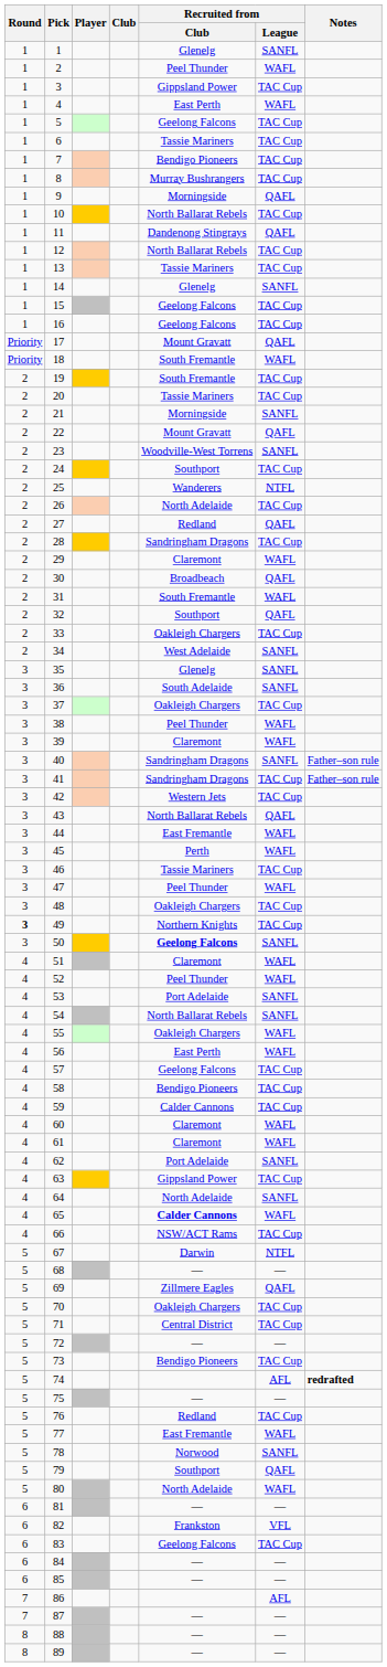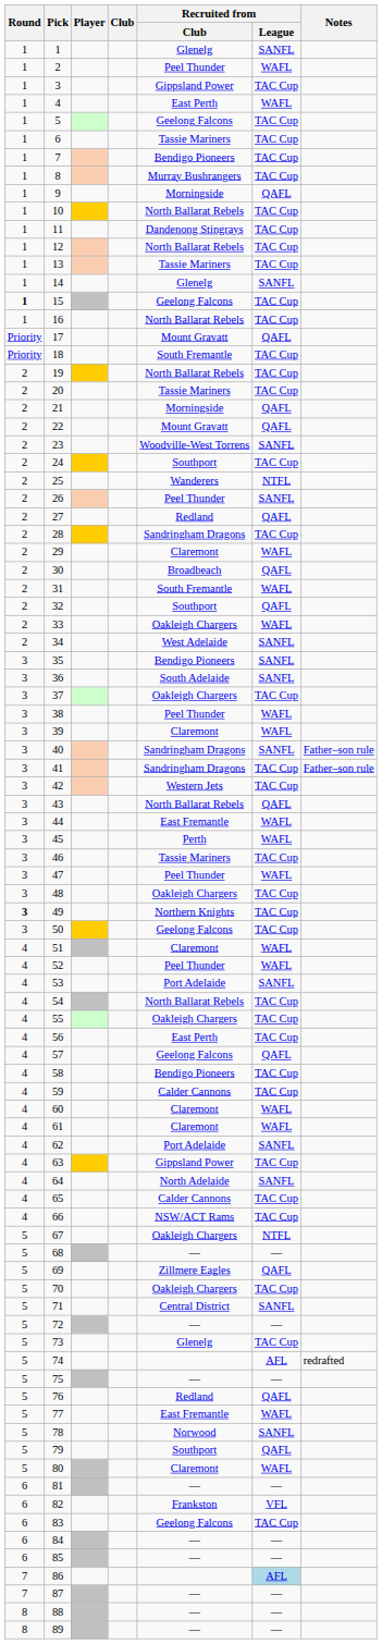 <table class="wikitable sortable plainrowheaders" style="text-align:center;">
 <tr>
 <th rowspan="2">Round</th>
 <th rowspan="2">Pick</th>
 <th rowspan="2">Player</th>
 <th rowspan="2">Club</th>
 <th colspan="2">Recruited from</th>
 <th class="unsortable" rowspan="2">Notes</th>
 </tr>
 <tr>
 <th>Club</th>
 <th>League</th>
 </tr>
 <tr>
 <td>1</td>
 <td>1</td>
 <td></td>
 <td></td>
 <td><a href='#'>Glenelg</a></td>
 <td><a href='#'>SANFL</a></td>
 <td align="left"></td>
 </tr>
 <tr>
 <td>1</td>
 <td>2</td>
 <td></td>
 <td></td>
 <td><a href='#'>Peel Thunder</a></td>
 <td><a href='#'>WAFL</a></td>
 <td align="left"></td>
 </tr>
 <tr>
 <td>1</td>
 <td>3</td>
 <td></td>
 <td></td>
 <td><a href='#'>Gippsland Power</a></td>
 <td><a href='#'>TAC Cup</a></td>
 <td align="left"></td>
 </tr>
 <tr>
 <td>1</td>
 <td>4</td>
 <td></td>
 <td></td>
 <td><a href='#'>East Perth</a></td>
 <td><a href='#'>WAFL</a></td>
 <td align="left"></td>
 </tr>
 <tr>
 <td>1</td>
 <td>5</td>
 <td bgcolor="#CCFFCC"></td>
 <td></td>
 <td><a href='#'>Geelong Falcons</a></td>
 <td><a href='#'>TAC Cup</a></td>
 <td align="left"></td>
 </tr>
 <tr>
 <td>1</td>
 <td>6</td>
 <td></td>
 <td></td>
 <td><a href='#'>Tassie Mariners</a></td>
 <td><a href='#'>TAC Cup</a></td>
 <td align="left"></td>
 </tr>
 <tr>
 <td>1</td>
 <td>7</td>
 <td bgcolor="#FBCEB1"></td>
 <td></td>
 <td><a href='#'>Bendigo Pioneers</a></td>
 <td><a href='#'>TAC Cup</a></td>
 <td align="left"></td>
 </tr>
 <tr>
 <td>1</td>
 <td>8</td>
 <td bgcolor="#FBCEB1"></td>
 <td></td>
 <td><a href='#'>Murray Bushrangers</a></td>
 <td><a href='#'>TAC Cup</a></td>
 <td align="left"></td>
 </tr>
 <tr>
 <td>1</td>
 <td>9</td>
 <td></td>
 <td></td>
 <td><a href='#'>Morningside</a></td>
 <td><a href='#'>QAFL</a></td>
 <td align="left"></td>
 </tr>
 <tr>
 <td>1</td>
 <td>10</td>
 <td bgcolor="#FFCC00"></td>
 <td></td>
 <td><a href='#'>North Ballarat Rebels</a></td>
 <td><a href='#'>TAC Cup</a></td>
 <td align="left"></td>
 </tr>
 <tr>
 <td>1</td>
 <td>11</td>
 <td></td>
 <td></td>
 <td><a href='#'>Dandenong Stingrays</a></td>
-<td><a href='#'>QAFL</a></td>
+<td><a href='#'>TAC Cup</a></td>
 <td align="left"></td>
 </tr>
 <tr>
 <td>1</td>
 <td>12</td>
 <td bgcolor="#FBCEB1"></td>
 <td></td>
 <td><a href='#'>North Ballarat Rebels</a></td>
 <td><a href='#'>TAC Cup</a></td>
 <td align="left"></td>
 </tr>
 <tr>
 <td>1</td>
 <td>13</td>
 <td bgcolor="#FBCEB1"></td>
 <td></td>
 <td><a href='#'>Tassie Mariners</a></td>
 <td><a href='#'>TAC Cup</a></td>
 <td align="left"></td>
 </tr>
 <tr>
 <td>1</td>
 <td>14</td>
 <td></td>
 <td></td>
 <td><a href='#'>Glenelg</a></td>
 <td><a href='#'>SANFL</a></td>
 <td align="left"></td>
 </tr>
 <tr>
-<td>1</td>
+<td><strong>1</strong></td>
 <td>15</td>
 <td bgcolor="#C0C0C0"></td>
 <td></td>
 <td><a href='#'>Geelong Falcons</a></td>
 <td><a href='#'>TAC Cup</a></td>
 <td align="left"></td>
 </tr>
 <tr>
 <td>1</td>
 <td>16</td>
 <td></td>
 <td></td>
-<td><a href='#'>Geelong Falcons</a></td>
+<td><a href='#'>North Ballarat Rebels</a></td>
 <td><a href='#'>TAC Cup</a></td>
 <td align="left"></td>
 </tr>
 <tr>
 <td><a href='#'>Priority</a></td>
 <td>17</td>
 <td></td>
 <td></td>
 <td><a href='#'>Mount Gravatt</a></td>
 <td><a href='#'>QAFL</a></td>
 <td align="left"></td>
 </tr>
 <tr>
 <td><a href='#'>Priority</a></td>
 <td>18</td>
 <td></td>
 <td></td>
 <td><a href='#'>South Fremantle</a></td>
-<td><a href='#'>WAFL</a></td>
+<td><a href='#'>TAC Cup</a></td>
 <td align="left"></td>
 </tr>
 <tr>
 <td>2</td>
 <td>19</td>
 <td bgcolor="#FFCC00"></td>
 <td></td>
-<td><a href='#'>South Fremantle</a></td>
+<td><a href='#'>North Ballarat Rebels</a></td>
 <td><a href='#'>TAC Cup</a></td>
 <td align="left"></td>
 </tr>
 <tr>
 <td>2</td>
 <td>20</td>
 <td></td>
 <td></td>
 <td><a href='#'>Tassie Mariners</a></td>
 <td><a href='#'>TAC Cup</a></td>
 <td align="left"></td>
 </tr>
 <tr>
 <td>2</td>
 <td>21</td>
 <td></td>
 <td></td>
 <td><a href='#'>Morningside</a></td>
-<td><a href='#'>SANFL</a></td>
+<td><a href='#'>QAFL</a></td>
 <td align="left"></td>
 </tr>
 <tr>
 <td>2</td>
 <td>22</td>
 <td></td>
 <td></td>
 <td><a href='#'>Mount Gravatt</a></td>
 <td><a href='#'>QAFL</a></td>
 <td align="left"></td>
 </tr>
 <tr>
 <td>2</td>
 <td>23</td>
 <td></td>
 <td></td>
 <td><a href='#'>Woodville-West Torrens</a></td>
 <td><a href='#'>SANFL</a></td>
 <td align="left"></td>
 </tr>
 <tr>
 <td>2</td>
 <td>24</td>
 <td bgcolor="#FFCC00"></td>
 <td></td>
 <td><a href='#'>Southport</a></td>
 <td><a href='#'>TAC Cup</a></td>
 <td align="left"></td>
 </tr>
 <tr>
 <td>2</td>
 <td>25</td>
 <td></td>
 <td></td>
 <td><a href='#'>Wanderers</a></td>
 <td><a href='#'>NTFL</a></td>
 <td align="left"></td>
 </tr>
 <tr>
 <td>2</td>
 <td>26</td>
 <td bgcolor="#FBCEB1"></td>
 <td></td>
-<td><a href='#'>North Adelaide</a></td>
-<td><a href='#'>TAC Cup</a></td>
+<td><a href='#'>Peel Thunder</a></td>
+<td><a href='#'>SANFL</a></td>
 <td align="left"></td>
 </tr>
 <tr>
 <td>2</td>
 <td>27</td>
 <td></td>
 <td></td>
 <td><a href='#'>Redland</a></td>
 <td><a href='#'>QAFL</a></td>
 <td align="left"></td>
 </tr>
 <tr>
 <td>2</td>
 <td>28</td>
 <td bgcolor="#FFCC00"></td>
 <td></td>
 <td><a href='#'>Sandringham Dragons</a></td>
 <td><a href='#'>TAC Cup</a></td>
 <td align="left"></td>
 </tr>
 <tr>
 <td>2</td>
 <td>29</td>
 <td></td>
 <td></td>
 <td><a href='#'>Claremont</a></td>
 <td><a href='#'>WAFL</a></td>
 <td align="left"></td>
 </tr>
 <tr>
 <td>2</td>
 <td>30</td>
 <td></td>
 <td></td>
 <td><a href='#'>Broadbeach</a></td>
 <td><a href='#'>QAFL</a></td>
 <td align="left"></td>
 </tr>
 <tr>
 <td>2</td>
 <td>31</td>
 <td></td>
 <td></td>
 <td><a href='#'>South Fremantle</a></td>
 <td><a href='#'>WAFL</a></td>
 <td align="left"></td>
 </tr>
 <tr>
 <td>2</td>
 <td>32</td>
 <td></td>
 <td></td>
 <td><a href='#'>Southport</a></td>
 <td><a href='#'>QAFL</a></td>
 <td align="left"></td>
 </tr>
 <tr>
 <td>2</td>
 <td>33</td>
 <td></td>
 <td></td>
 <td><a href='#'>Oakleigh Chargers</a></td>
-<td><a href='#'>TAC Cup</a></td>
+<td><a href='#'>WAFL</a></td>
 <td align="left"></td>
 </tr>
 <tr>
 <td>2</td>
 <td>34</td>
 <td></td>
 <td></td>
 <td><a href='#'>West Adelaide</a></td>
 <td><a href='#'>SANFL</a></td>
 <td align="left"></td>
 </tr>
 <tr>
 <td>3</td>
 <td>35</td>
 <td></td>
 <td></td>
-<td><a href='#'>Glenelg</a></td>
+<td><a href='#'>Bendigo Pioneers</a></td>
 <td><a href='#'>SANFL</a></td>
 <td align="left"></td>
 </tr>
 <tr>
 <td>3</td>
 <td>36</td>
 <td></td>
 <td></td>
 <td><a href='#'>South Adelaide</a></td>
 <td><a href='#'>SANFL</a></td>
 <td align="left"></td>
 </tr>
 <tr>
 <td>3</td>
 <td>37</td>
 <td bgcolor="#CCFFCC"></td>
 <td></td>
 <td><a href='#'>Oakleigh Chargers</a></td>
 <td><a href='#'>TAC Cup</a></td>
 <td align="left"></td>
 </tr>
 <tr>
 <td>3</td>
 <td>38</td>
 <td></td>
 <td></td>
 <td><a href='#'>Peel Thunder</a></td>
 <td><a href='#'>WAFL</a></td>
 <td align="left"></td>
 </tr>
 <tr>
 <td>3</td>
 <td>39</td>
 <td></td>
 <td></td>
 <td><a href='#'>Claremont</a></td>
 <td><a href='#'>WAFL</a></td>
 <td align="left"></td>
 </tr>
 <tr>
 <td>3</td>
 <td>40</td>
 <td bgcolor="#FBCEB1"></td>
 <td></td>
 <td><a href='#'>Sandringham Dragons</a></td>
 <td><a href='#'>SANFL</a></td>
 <td align="left"><a href='#'>Father–son rule</a></td>
 </tr>
 <tr>
 <td>3</td>
 <td>41</td>
 <td bgcolor="#FBCEB1"></td>
 <td></td>
 <td><a href='#'>Sandringham Dragons</a></td>
 <td><a href='#'>TAC Cup</a></td>
 <td align="left"><a href='#'>Father–son rule</a></td>
 </tr>
 <tr>
 <td>3</td>
 <td>42</td>
 <td bgcolor="#FBCEB1"></td>
 <td></td>
 <td><a href='#'>Western Jets</a></td>
 <td><a href='#'>TAC Cup</a></td>
 <td align="left"></td>
 </tr>
 <tr>
 <td>3</td>
 <td>43</td>
 <td></td>
 <td></td>
 <td><a href='#'>North Ballarat Rebels</a></td>
 <td><a href='#'>QAFL</a></td>
 <td align="left"></td>
 </tr>
 <tr>
 <td>3</td>
 <td>44</td>
 <td></td>
 <td></td>
 <td><a href='#'>East Fremantle</a></td>
 <td><a href='#'>WAFL</a></td>
 <td align="left"></td>
 </tr>
 <tr>
 <td>3</td>
 <td>45</td>
 <td></td>
 <td></td>
 <td><a href='#'>Perth</a></td>
 <td><a href='#'>WAFL</a></td>
 <td align="left"></td>
 </tr>
 <tr>
 <td>3</td>
 <td>46</td>
 <td></td>
 <td></td>
 <td><a href='#'>Tassie Mariners</a></td>
 <td><a href='#'>TAC Cup</a></td>
 <td align="left"></td>
 </tr>
 <tr>
 <td>3</td>
 <td>47</td>
 <td></td>
 <td></td>
 <td><a href='#'>Peel Thunder</a></td>
 <td><a href='#'>WAFL</a></td>
 <td align="left"></td>
 </tr>
 <tr>
 <td>3</td>
 <td>48</td>
 <td></td>
 <td></td>
 <td><a href='#'>Oakleigh Chargers</a></td>
 <td><a href='#'>TAC Cup</a></td>
 <td align="left"></td>
 </tr>
 <tr>
 <td><strong>3</strong></td>
 <td>49</td>
 <td></td>
 <td></td>
 <td><a href='#'>Northern Knights</a></td>
 <td><a href='#'>TAC Cup</a></td>
 <td align="left"></td>
 </tr>
 <tr>
 <td>3</td>
 <td>50</td>
 <td bgcolor="#FFCC00"></td>
 <td></td>
-<td><strong><a href='#'>Geelong Falcons</a></strong></td>
-<td><a href='#'>SANFL</a></td>
+<td><a href='#'>Geelong Falcons</a></td>
+<td><a href='#'>TAC Cup</a></td>
 <td align="left"></td>
 </tr>
 <tr>
 <td>4</td>
 <td>51</td>
 <td bgcolor="#C0C0C0"></td>
 <td></td>
 <td><a href='#'>Claremont</a></td>
 <td><a href='#'>WAFL</a></td>
 <td align="left"></td>
 </tr>
 <tr>
 <td>4</td>
 <td>52</td>
 <td></td>
 <td></td>
 <td><a href='#'>Peel Thunder</a></td>
 <td><a href='#'>WAFL</a></td>
 <td align="left"></td>
 </tr>
 <tr>
 <td>4</td>
 <td>53</td>
 <td></td>
 <td></td>
 <td><a href='#'>Port Adelaide</a></td>
 <td><a href='#'>SANFL</a></td>
 <td align="left"></td>
 </tr>
 <tr>
 <td>4</td>
 <td>54</td>
 <td bgcolor="#C0C0C0"></td>
 <td></td>
 <td><a href='#'>North Ballarat Rebels</a></td>
-<td><a href='#'>SANFL</a></td>
+<td><a href='#'>TAC Cup</a></td>
 <td align="left"></td>
 </tr>
 <tr>
 <td>4</td>
 <td>55</td>
 <td bgcolor="#CCFFCC"></td>
 <td></td>
 <td><a href='#'>Oakleigh Chargers</a></td>
-<td><a href='#'>WAFL</a></td>
+<td><a href='#'>TAC Cup</a></td>
 <td align="left"></td>
 </tr>
 <tr>
 <td>4</td>
 <td>56</td>
 <td></td>
 <td></td>
 <td><a href='#'>East Perth</a></td>
-<td><a href='#'>WAFL</a></td>
+<td><a href='#'>TAC Cup</a></td>
 <td align="left"></td>
 </tr>
 <tr>
 <td>4</td>
 <td>57</td>
 <td></td>
 <td></td>
 <td><a href='#'>Geelong Falcons</a></td>
-<td><a href='#'>TAC Cup</a></td>
+<td><a href='#'>QAFL</a></td>
 <td align="left"></td>
 </tr>
 <tr>
 <td>4</td>
 <td>58</td>
 <td></td>
 <td></td>
 <td><a href='#'>Bendigo Pioneers</a></td>
 <td><a href='#'>TAC Cup</a></td>
 <td align="left"></td>
 </tr>
 <tr>
 <td>4</td>
 <td>59</td>
 <td></td>
 <td></td>
 <td><a href='#'>Calder Cannons</a></td>
 <td><a href='#'>TAC Cup</a></td>
 <td align="left"></td>
 </tr>
 <tr>
 <td>4</td>
 <td>60</td>
 <td></td>
 <td></td>
 <td><a href='#'>Claremont</a></td>
 <td><a href='#'>WAFL</a></td>
 <td align="left"></td>
 </tr>
 <tr>
 <td>4</td>
 <td>61</td>
 <td></td>
 <td></td>
 <td><a href='#'>Claremont</a></td>
 <td><a href='#'>WAFL</a></td>
 <td align="left"></td>
 </tr>
 <tr>
 <td>4</td>
 <td>62</td>
 <td></td>
 <td></td>
 <td><a href='#'>Port Adelaide</a></td>
 <td><a href='#'>SANFL</a></td>
 <td align="left"></td>
 </tr>
 <tr>
 <td>4</td>
 <td>63</td>
 <td bgcolor="#FFCC00"></td>
 <td></td>
 <td><a href='#'>Gippsland Power</a></td>
 <td><a href='#'>TAC Cup</a></td>
 <td align="left"></td>
 </tr>
 <tr>
 <td>4</td>
 <td>64</td>
 <td></td>
 <td></td>
 <td><a href='#'>North Adelaide</a></td>
 <td><a href='#'>SANFL</a></td>
 <td align="left"></td>
 </tr>
 <tr>
 <td>4</td>
 <td>65</td>
 <td></td>
 <td></td>
-<td><strong><a href='#'>Calder Cannons</a></strong></td>
-<td><a href='#'>WAFL</a></td>
+<td><a href='#'>Calder Cannons</a></td>
+<td><a href='#'>TAC Cup</a></td>
 <td align="left"></td>
 </tr>
 <tr>
 <td>4</td>
 <td>66</td>
 <td></td>
 <td></td>
 <td><a href='#'>NSW/ACT Rams</a></td>
 <td><a href='#'>TAC Cup</a></td>
 <td align="left"></td>
 </tr>
 <tr>
 <td>5</td>
 <td>67</td>
 <td></td>
 <td></td>
-<td><a href='#'>Darwin</a></td>
+<td><a href='#'>Oakleigh Chargers</a></td>
 <td><a href='#'>NTFL</a></td>
 <td align="left"></td>
 </tr>
 <tr>
 <td>5</td>
 <td>68</td>
 <th scope="row" style="background:silver;"><em></em></th>
 <td></td>
 <td>—</td>
 <td>—</td>
 <td align="left"></td>
 </tr>
 <tr>
 <td>5</td>
 <td>69</td>
 <td></td>
 <td></td>
 <td><a href='#'>Zillmere Eagles</a></td>
 <td><a href='#'>QAFL</a></td>
 <td align="left"></td>
 </tr>
 <tr>
 <td>5</td>
 <td>70</td>
 <td></td>
 <td></td>
 <td><a href='#'>Oakleigh Chargers</a></td>
 <td><a href='#'>TAC Cup</a></td>
 <td align="left"></td>
 </tr>
 <tr>
 <td>5</td>
 <td>71</td>
 <td></td>
 <td></td>
 <td><a href='#'>Central District</a></td>
-<td><a href='#'>TAC Cup</a></td>
+<td><a href='#'>SANFL</a></td>
 <td align="left"></td>
 </tr>
 <tr>
 <td>5</td>
 <td>72</td>
 <th scope="row" style="background:silver;"><em></em></th>
 <td></td>
 <td>—</td>
 <td>—</td>
 <td align="left"></td>
 </tr>
 <tr>
 <td>5</td>
 <td>73</td>
 <td></td>
 <td></td>
-<td><a href='#'>Bendigo Pioneers</a></td>
+<td><a href='#'>Glenelg</a></td>
 <td><a href='#'>TAC Cup</a></td>
 <td align="left"></td>
 </tr>
 <tr>
 <td>5</td>
 <td>74</td>
 <td></td>
 <td></td>
 <td></td>
 <td><a href='#'>AFL</a></td>
-<td align="left"><strong>redrafted</strong></td>
+<td align="left">redrafted</td>
 </tr>
 <tr>
 <td>5</td>
 <td>75</td>
 <th scope="row" style="background:silver;"><em></em></th>
 <td></td>
 <td>—</td>
 <td>—</td>
 <td align="left"></td>
 </tr>
 <tr>
 <td>5</td>
 <td>76</td>
 <td></td>
 <td></td>
 <td><a href='#'>Redland</a></td>
-<td><a href='#'>TAC Cup</a></td>
+<td><a href='#'>QAFL</a></td>
 <td align="left"></td>
 </tr>
 <tr>
 <td>5</td>
 <td>77</td>
 <td></td>
 <td></td>
 <td><a href='#'>East Fremantle</a></td>
 <td><a href='#'>WAFL</a></td>
 <td align="left"></td>
 </tr>
 <tr>
 <td>5</td>
 <td>78</td>
 <td></td>
 <td></td>
 <td><a href='#'>Norwood</a></td>
 <td><a href='#'>SANFL</a></td>
 <td align="left"></td>
 </tr>
 <tr>
 <td>5</td>
 <td>79</td>
 <td></td>
 <td></td>
 <td><a href='#'>Southport</a></td>
 <td><a href='#'>QAFL</a></td>
 <td align="left"></td>
 </tr>
 <tr>
 <td>5</td>
 <td>80</td>
 <td bgcolor="#C0C0C0"></td>
 <td></td>
-<td><a href='#'>North Adelaide</a></td>
+<td><a href='#'>Claremont</a></td>
 <td><a href='#'>WAFL</a></td>
 <td align="left"></td>
 </tr>
 <tr>
 <td>6</td>
 <td>81</td>
 <th scope="row" style="background:silver;"><em></em></th>
 <td></td>
 <td>—</td>
 <td>—</td>
 <td align="left"></td>
 </tr>
 <tr>
 <td>6</td>
 <td>82</td>
 <td></td>
 <td></td>
 <td><a href='#'>Frankston</a></td>
 <td><a href='#'>VFL</a></td>
 <td align="left"></td>
 </tr>
 <tr>
 <td>6</td>
 <td>83</td>
 <td></td>
 <td></td>
 <td><a href='#'>Geelong Falcons</a></td>
 <td><a href='#'>TAC Cup</a></td>
 <td align="left"></td>
 </tr>
 <tr>
 <td>6</td>
 <td>84</td>
 <th scope="row" style="background:silver;"><em></em></th>
 <td></td>
 <td>—</td>
 <td>—</td>
 <td align="left"></td>
 </tr>
 <tr>
 <td>6</td>
 <td>85</td>
 <th scope="row" style="background:silver;"><em></em></th>
 <td></td>
 <td>—</td>
 <td>—</td>
 <td align="left"></td>
 </tr>
 <tr>
 <td>7</td>
 <td>86</td>
 <td></td>
 <td></td>
 <td></td>
-<td><a href='#'>AFL</a></td>
+<td style="background: lightblue;"><a href='#'>AFL</a></td>
 <td align="left"></td>
 </tr>
 <tr>
 <td>7</td>
 <td>87</td>
 <th scope="row" style="background:silver;"><em></em></th>
 <td></td>
 <td>—</td>
 <td>—</td>
 <td align="left"></td>
 </tr>
 <tr>
 <td>8</td>
 <td>88</td>
 <th scope="row" style="background:silver;"><em></em></th>
 <td></td>
 <td>—</td>
 <td>—</td>
 <td align="left"></td>
 </tr>
 <tr>
 <td>8</td>
 <td>89</td>
 <th scope="row" style="background:silver;"><em></em></th>
 <td></td>
 <td>—</td>
 <td>—</td>
 <td align="left"></td>
 </tr>
 </table>
